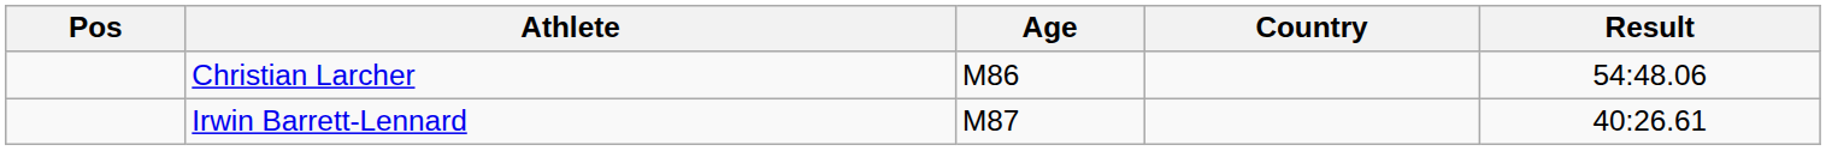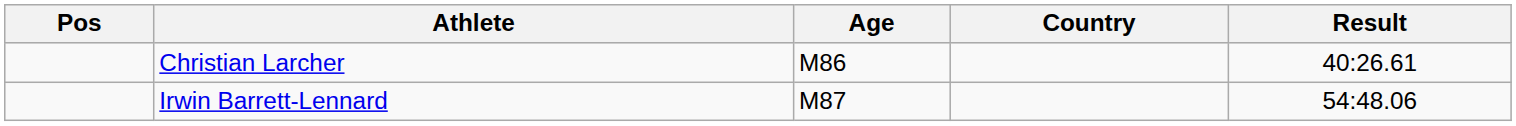 <table class="wikitable"  style="text-align:center; width:50%;">
 <tr>
 <th>Pos</th>
 <th>Athlete</th>
 <th>Age</th>
 <th>Country</th>
 <th>Result</th>
 </tr>
 <tr>
 <td align=center></td>
 <td align=left><a href='#'>Christian Larcher</a></td>
 <td align=left>M86</td>
 <td align=left></td>
-<td>54:48.06</td>
+<td>40:26.61</td>
 </tr>
 <tr>
 <td align=center></td>
 <td align=left><a href='#'>Irwin Barrett-Lennard</a></td>
 <td align=left>M87</td>
 <td align=left></td>
-<td>40:26.61</td>
+<td>54:48.06</td>
 </tr>
 </table>
